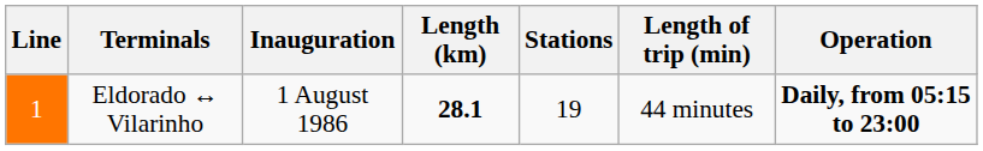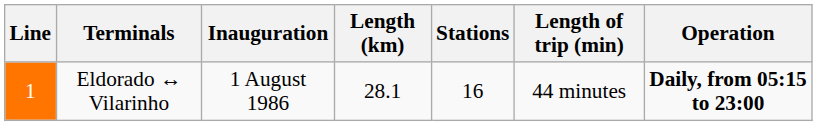 <table class="wikitable">
 <tr>
 <th Align = "center">Line</th>
 <th Align = "center">Terminals</th>
 <th Align = "center">Inauguration</th>
 <th Align = "center">Length (km)</th>
 <th Align = "center">Stations</th>
 <th Align = "center">Length of trip (min)</th>
 <th Align = "center">Operation</th>
 </tr>
 <tr>
 <td bgcolor="#ff7500" align="center" style="color:white">1</td>
 <td align="center">Eldorado ↔ Vilarinho</td>
 <td align="center">1 August 1986</td>
-<td align="center"><strong>28.1</strong></td>
-<td align="center">19</td>
+<td align="center">28.1</td>
+<td align="center">16</td>
 <td align="center">44 minutes</td>
 <td align="center"><strong>Daily, from 05:15 to 23:00</strong></td>
 </tr>
 </table>
